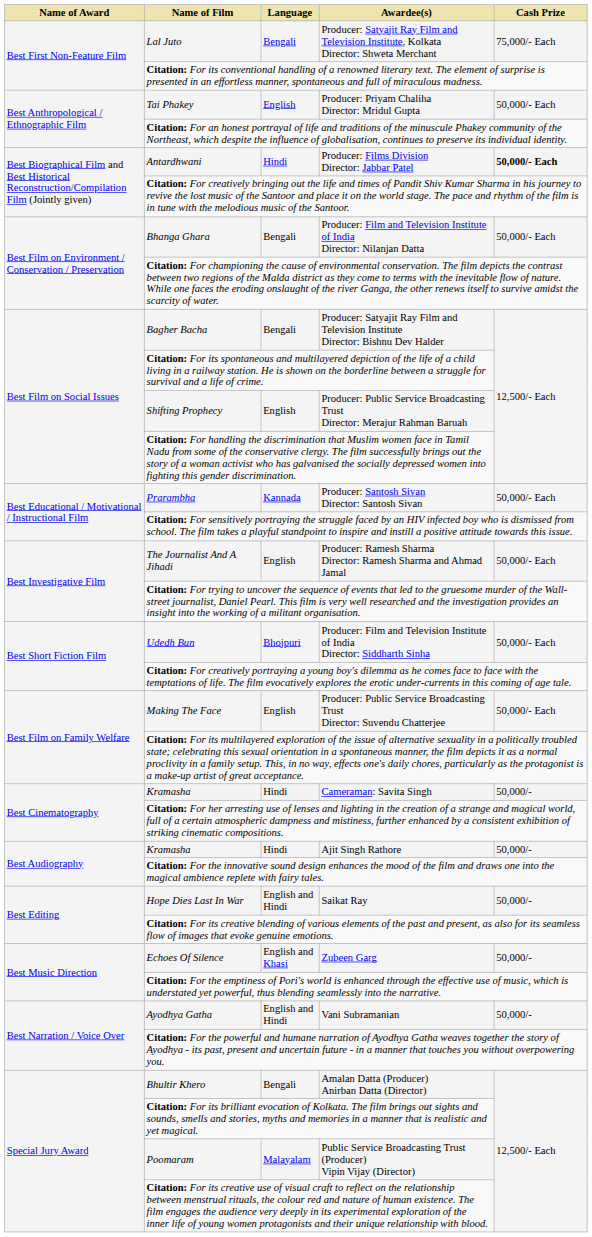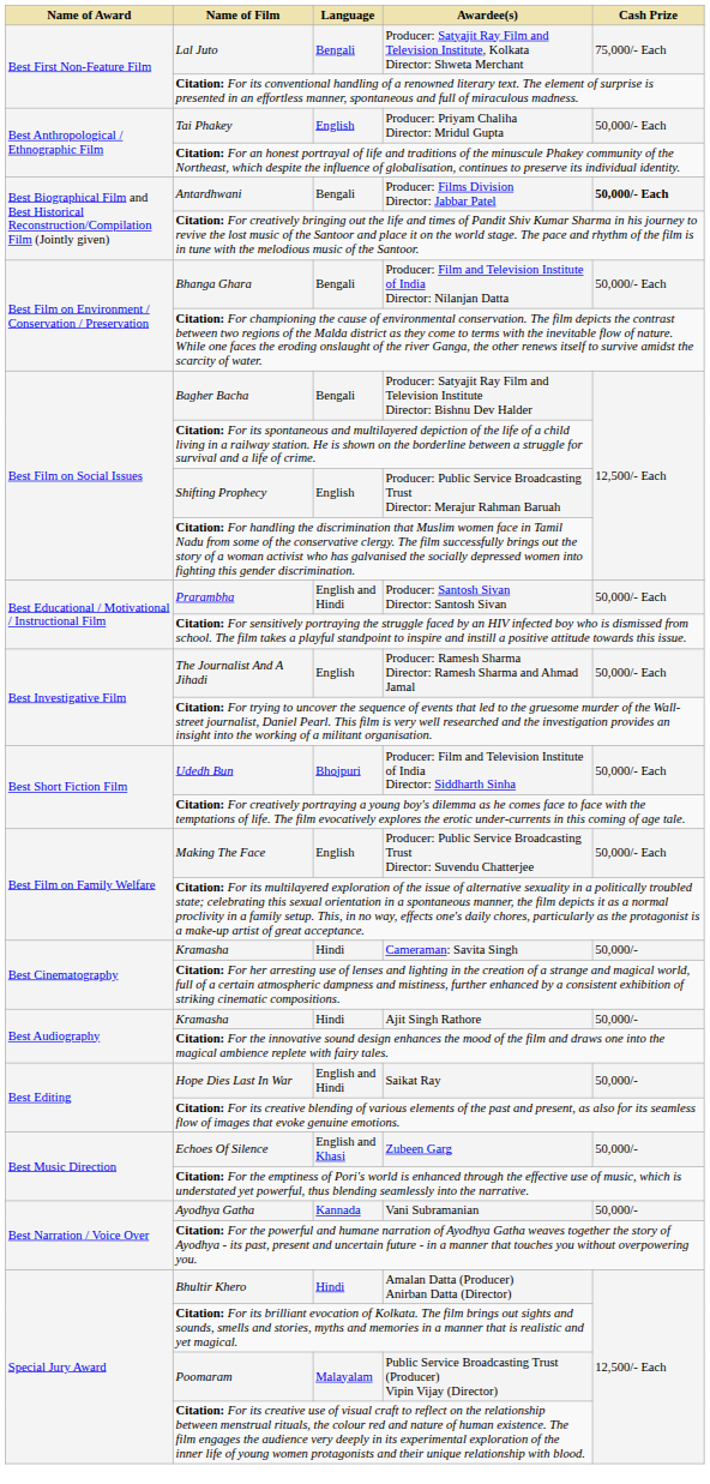 <table class="wikitable" style="width:100%;">
 <tr>
 <th style="background-color:#EFE4B0;width:24%;">Name of Award</th>
 <th style="background-color:#EFE4B0;width:20%;">Name of Film</th>
 <th style="background-color:#EFE4B0;width:10%;">Language</th>
 <th style="background-color:#EFE4B0;width:30%;">Awardee(s)</th>
 <th style="background-color:#EFE4B0;width:16%;">Cash Prize</th>
 </tr>
 <tr style="background:#F4F4F4">
 <td rowspan="2"><a href='#'>Best First Non-Feature Film</a></td>
 <td><em>Lal Juto</em></td>
 <td><a href='#'>Bengali</a></td>
 <td>Producer: <a href='#'>Satyajit Ray Film and Television Institute</a>, Kolkata<br>Director: Shweta Merchant</td>
 <td> 75,000/- Each</td>
 </tr>
 <tr style="background:#F9F9F9">
 <td colspan="4"><strong>Citation:</strong> <em>For its conventional handling of a renowned literary text. The element of surprise is presented in an effortless manner, spontaneous and full of miraculous madness.</em></td>
 </tr>
 <tr style="background:#F4F4F4">
 <td rowspan="2"><a href='#'>Best Anthropological / Ethnographic Film</a></td>
 <td><em>Tai Phakey</em></td>
 <td><a href='#'>English</a></td>
 <td>Producer: Priyam Chaliha<br>Director: Mridul Gupta</td>
 <td> 50,000/- Each</td>
 </tr>
 <tr style="background:#F9F9F9">
 <td colspan="4"><strong>Citation:</strong> <em>For an honest portrayal of life and traditions of the minuscule Phakey community of the Northeast, which despite the influence of globalisation, continues to preserve its individual identity.</em></td>
 </tr>
 <tr style="background:#F4F4F4">
 <td rowspan="2"><a href='#'>Best Biographical Film</a> and <a href='#'>Best Historical Reconstruction/Compilation Film</a> (Jointly given)</td>
 <td><em>Antardhwani</em></td>
-<td><a href='#'>Hindi</a></td>
+<td>Bengali</td>
 <td>Producer: <a href='#'>Films Division</a><br>Director: <a href='#'>Jabbar Patel</a></td>
 <td><strong> 50,000/- Each</strong></td>
 </tr>
 <tr style="background:#F9F9F9">
 <td colspan="4"><strong>Citation:</strong> <em>For creatively bringing out the life and times of Pandit Shiv Kumar Sharma in his journey to revive the lost music of the Santoor and place it on the world stage. The pace and rhythm of the film is in tune with the melodious music of the Santoor.</em></td>
 </tr>
 <tr style="background:#F4F4F4">
 <td rowspan="2"><a href='#'>Best Film on Environment / Conservation / Preservation</a></td>
 <td><em>Bhanga Ghara</em></td>
 <td>Bengali</td>
 <td>Producer: <a href='#'>Film and Television Institute of India</a><br>Director: Nilanjan Datta</td>
 <td> 50,000/- Each</td>
 </tr>
 <tr style="background:#F9F9F9">
 <td colspan="4"><strong>Citation:</strong> <em>For championing the cause of environmental conservation. The film depicts the contrast between two regions of the Malda district as they come to terms with the inevitable flow of nature. While one faces the eroding onslaught of the river Ganga, the other renews itself to survive amidst the scarcity of water.</em></td>
 </tr>
 <tr style="background:#F4F4F4">
 <td rowspan="4"><a href='#'>Best Film on Social Issues</a></td>
 <td><em>Bagher Bacha</em></td>
 <td>Bengali</td>
 <td>Producer: Satyajit Ray Film and Television Institute<br>Director: Bishnu Dev Halder</td>
 <td rowspan="4"> 12,500/- Each</td>
 </tr>
 <tr style="background:#F9F9F9">
 <td colspan="3"><strong>Citation:</strong> <em>For its spontaneous and multilayered depiction of the life of a child living in a railway station. He is shown on the borderline between a struggle for survival and a life of crime.</em></td>
 </tr>
 <tr style="background:#F4F4F4">
 <td><em>Shifting Prophecy</em></td>
 <td>English</td>
 <td>Producer: Public Service Broadcasting Trust<br>Director: Merajur Rahman Baruah</td>
 </tr>
 <tr style="background:#F9F9F9">
 <td colspan="3"><strong>Citation:</strong> <em>For handling the discrimination that Muslim women face in Tamil Nadu from some of the conservative clergy. The film successfully brings out the story of a woman activist who has galvanised the socially depressed women into fighting this gender discrimination.</em></td>
 </tr>
 <tr style="background:#F4F4F4">
 <td rowspan="2"><a href='#'>Best Educational / Motivational / Instructional Film</a></td>
 <td><em><a href='#'>Prarambha</a></em></td>
-<td><a href='#'>Kannada</a></td>
+<td>English and Hindi</td>
 <td>Producer: <a href='#'>Santosh Sivan</a><br>Director: Santosh Sivan</td>
 <td> 50,000/- Each</td>
 </tr>
 <tr style="background:#F9F9F9">
 <td colspan="4"><strong>Citation:</strong> <em>For sensitively portraying the struggle faced by an HIV infected boy who is dismissed from school. The film takes a playful standpoint to inspire and instill a positive attitude towards this issue.</em></td>
 </tr>
 <tr style="background:#F4F4F4">
 <td rowspan="2"><a href='#'>Best Investigative Film</a></td>
 <td><em>The Journalist And A Jihadi</em></td>
 <td>English</td>
 <td>Producer: Ramesh Sharma<br>Director: Ramesh Sharma and Ahmad Jamal</td>
 <td> 50,000/- Each</td>
 </tr>
 <tr style="background:#F9F9F9">
 <td colspan="4"><strong>Citation:</strong> <em>For trying to uncover the sequence of events that led to the gruesome murder of the Wall-street journalist, Daniel Pearl. This film is very well researched and the investigation provides an insight into the working of a militant organisation.</em></td>
 </tr>
 <tr style="background:#F4F4F4">
 <td rowspan="2"><a href='#'>Best Short Fiction Film</a></td>
 <td><em><a href='#'>Udedh Bun</a></em></td>
 <td><a href='#'>Bhojpuri</a></td>
 <td>Producer: Film and Television Institute of India<br>Director: <a href='#'>Siddharth Sinha</a></td>
 <td> 50,000/- Each</td>
 </tr>
 <tr style="background:#F9F9F9">
 <td colspan="4"><strong>Citation:</strong> <em>For creatively portraying a young boy's dilemma as he comes face to face with the temptations of life. The film evocatively explores the erotic under-currents in this coming of age tale.</em></td>
 </tr>
 <tr style="background:#F4F4F4">
 <td rowspan="2"><a href='#'>Best Film on Family Welfare</a></td>
 <td><em>Making The Face</em></td>
 <td>English</td>
 <td>Producer: Public Service Broadcasting Trust<br>Director: Suvendu Chatterjee</td>
 <td> 50,000/- Each</td>
 </tr>
 <tr style="background:#F9F9F9">
 <td colspan="4"><strong>Citation:</strong> <em>For its multilayered exploration of the issue of alternative sexuality in a politically troubled state; celebrating this sexual orientation in a spontaneous manner, the film depicts it as a normal proclivity in a family setup. This, in no way, effects one's daily chores, particularly as the protagonist is a make-up artist of great acceptance.</em></td>
 </tr>
 <tr style="background:#F4F4F4">
 <td rowspan="2"><a href='#'>Best Cinematography</a></td>
 <td><em>Kramasha</em></td>
 <td>Hindi</td>
 <td><a href='#'>Cameraman</a>: Savita Singh</td>
 <td> 50,000/-</td>
 </tr>
 <tr style="background:#F9F9F9">
 <td colspan="4"><strong>Citation:</strong> <em>For her arresting use of lenses and lighting in the creation of a strange and magical world, full of a certain atmospheric dampness and mistiness, further enhanced by a consistent exhibition of striking cinematic compositions.</em></td>
 </tr>
 <tr style="background:#F4F4F4">
 <td rowspan="2"><a href='#'>Best Audiography</a></td>
 <td><em>Kramasha</em></td>
 <td>Hindi</td>
 <td>Ajit Singh Rathore</td>
 <td> 50,000/-</td>
 </tr>
 <tr style="background:#F9F9F9">
 <td colspan="4"><strong>Citation:</strong> <em>For the innovative sound design enhances the mood of the film and draws one into the magical ambience replete with fairy tales.</em></td>
 </tr>
 <tr style="background:#F4F4F4">
 <td rowspan="2"><a href='#'>Best Editing</a></td>
 <td><em>Hope Dies Last In War</em></td>
 <td>English and Hindi</td>
 <td>Saikat Ray</td>
 <td> 50,000/-</td>
 </tr>
 <tr style="background:#F9F9F9">
 <td colspan="4"><strong>Citation:</strong> <em>For its creative blending of various elements of the past and present, as also for its seamless flow of images that evoke genuine emotions.</em></td>
 </tr>
 <tr style="background:#F4F4F4">
 <td rowspan="2"><a href='#'>Best Music Direction</a></td>
 <td><em>Echoes Of Silence</em></td>
 <td>English and <a href='#'>Khasi</a></td>
 <td><a href='#'>Zubeen Garg</a></td>
 <td> 50,000/-</td>
 </tr>
 <tr style="background:#F9F9F9">
 <td colspan="4"><strong>Citation:</strong> <em>For the emptiness of Pori's world is enhanced through the effective use of music, which is understated yet powerful, thus blending seamlessly into the narrative.</em></td>
 </tr>
 <tr style="background:#F4F4F4">
 <td rowspan="2"><a href='#'>Best Narration / Voice Over</a></td>
 <td><em>Ayodhya Gatha</em></td>
-<td>English and Hindi</td>
+<td><a href='#'>Kannada</a></td>
 <td>Vani Subramanian</td>
 <td> 50,000/-</td>
 </tr>
 <tr style="background:#F9F9F9">
 <td colspan="4"><strong>Citation:</strong> <em>For the powerful and humane narration of Ayodhya Gatha weaves together the story of Ayodhya - its past, present and uncertain future - in a manner that touches you without overpowering you.</em></td>
 </tr>
 <tr style="background:#F4F4F4">
 <td rowspan="4"><a href='#'>Special Jury Award</a></td>
 <td><em>Bhultir Khero</em></td>
-<td>Bengali</td>
+<td><a href='#'>Hindi</a></td>
 <td>Amalan Datta (Producer)<br>Anirban Datta (Director)</td>
 <td rowspan="4"> 12,500/- Each</td>
 </tr>
 <tr style="background:#F9F9F9">
 <td colspan="3"><strong>Citation:</strong> <em>For its brilliant evocation of Kolkata. The film brings out sights and sounds, smells and stories, myths and memories in a manner that is realistic and yet magical.</em></td>
 </tr>
 <tr style="background:#F4F4F4">
 <td><em>Poomaram</em></td>
 <td><a href='#'>Malayalam</a></td>
 <td>Public Service Broadcasting Trust (Producer)<br>Vipin Vijay (Director)</td>
 </tr>
 <tr style="background:#F9F9F9">
 <td colspan="3"><strong>Citation:</strong> <em>For its creative use of visual craft to reflect on the relationship between menstrual rituals, the colour red and nature of human existence. The film engages the audience very deeply in its experimental exploration of the inner life of young women protagonists and their unique relationship with blood.</em></td>
 </tr>
 </table>
